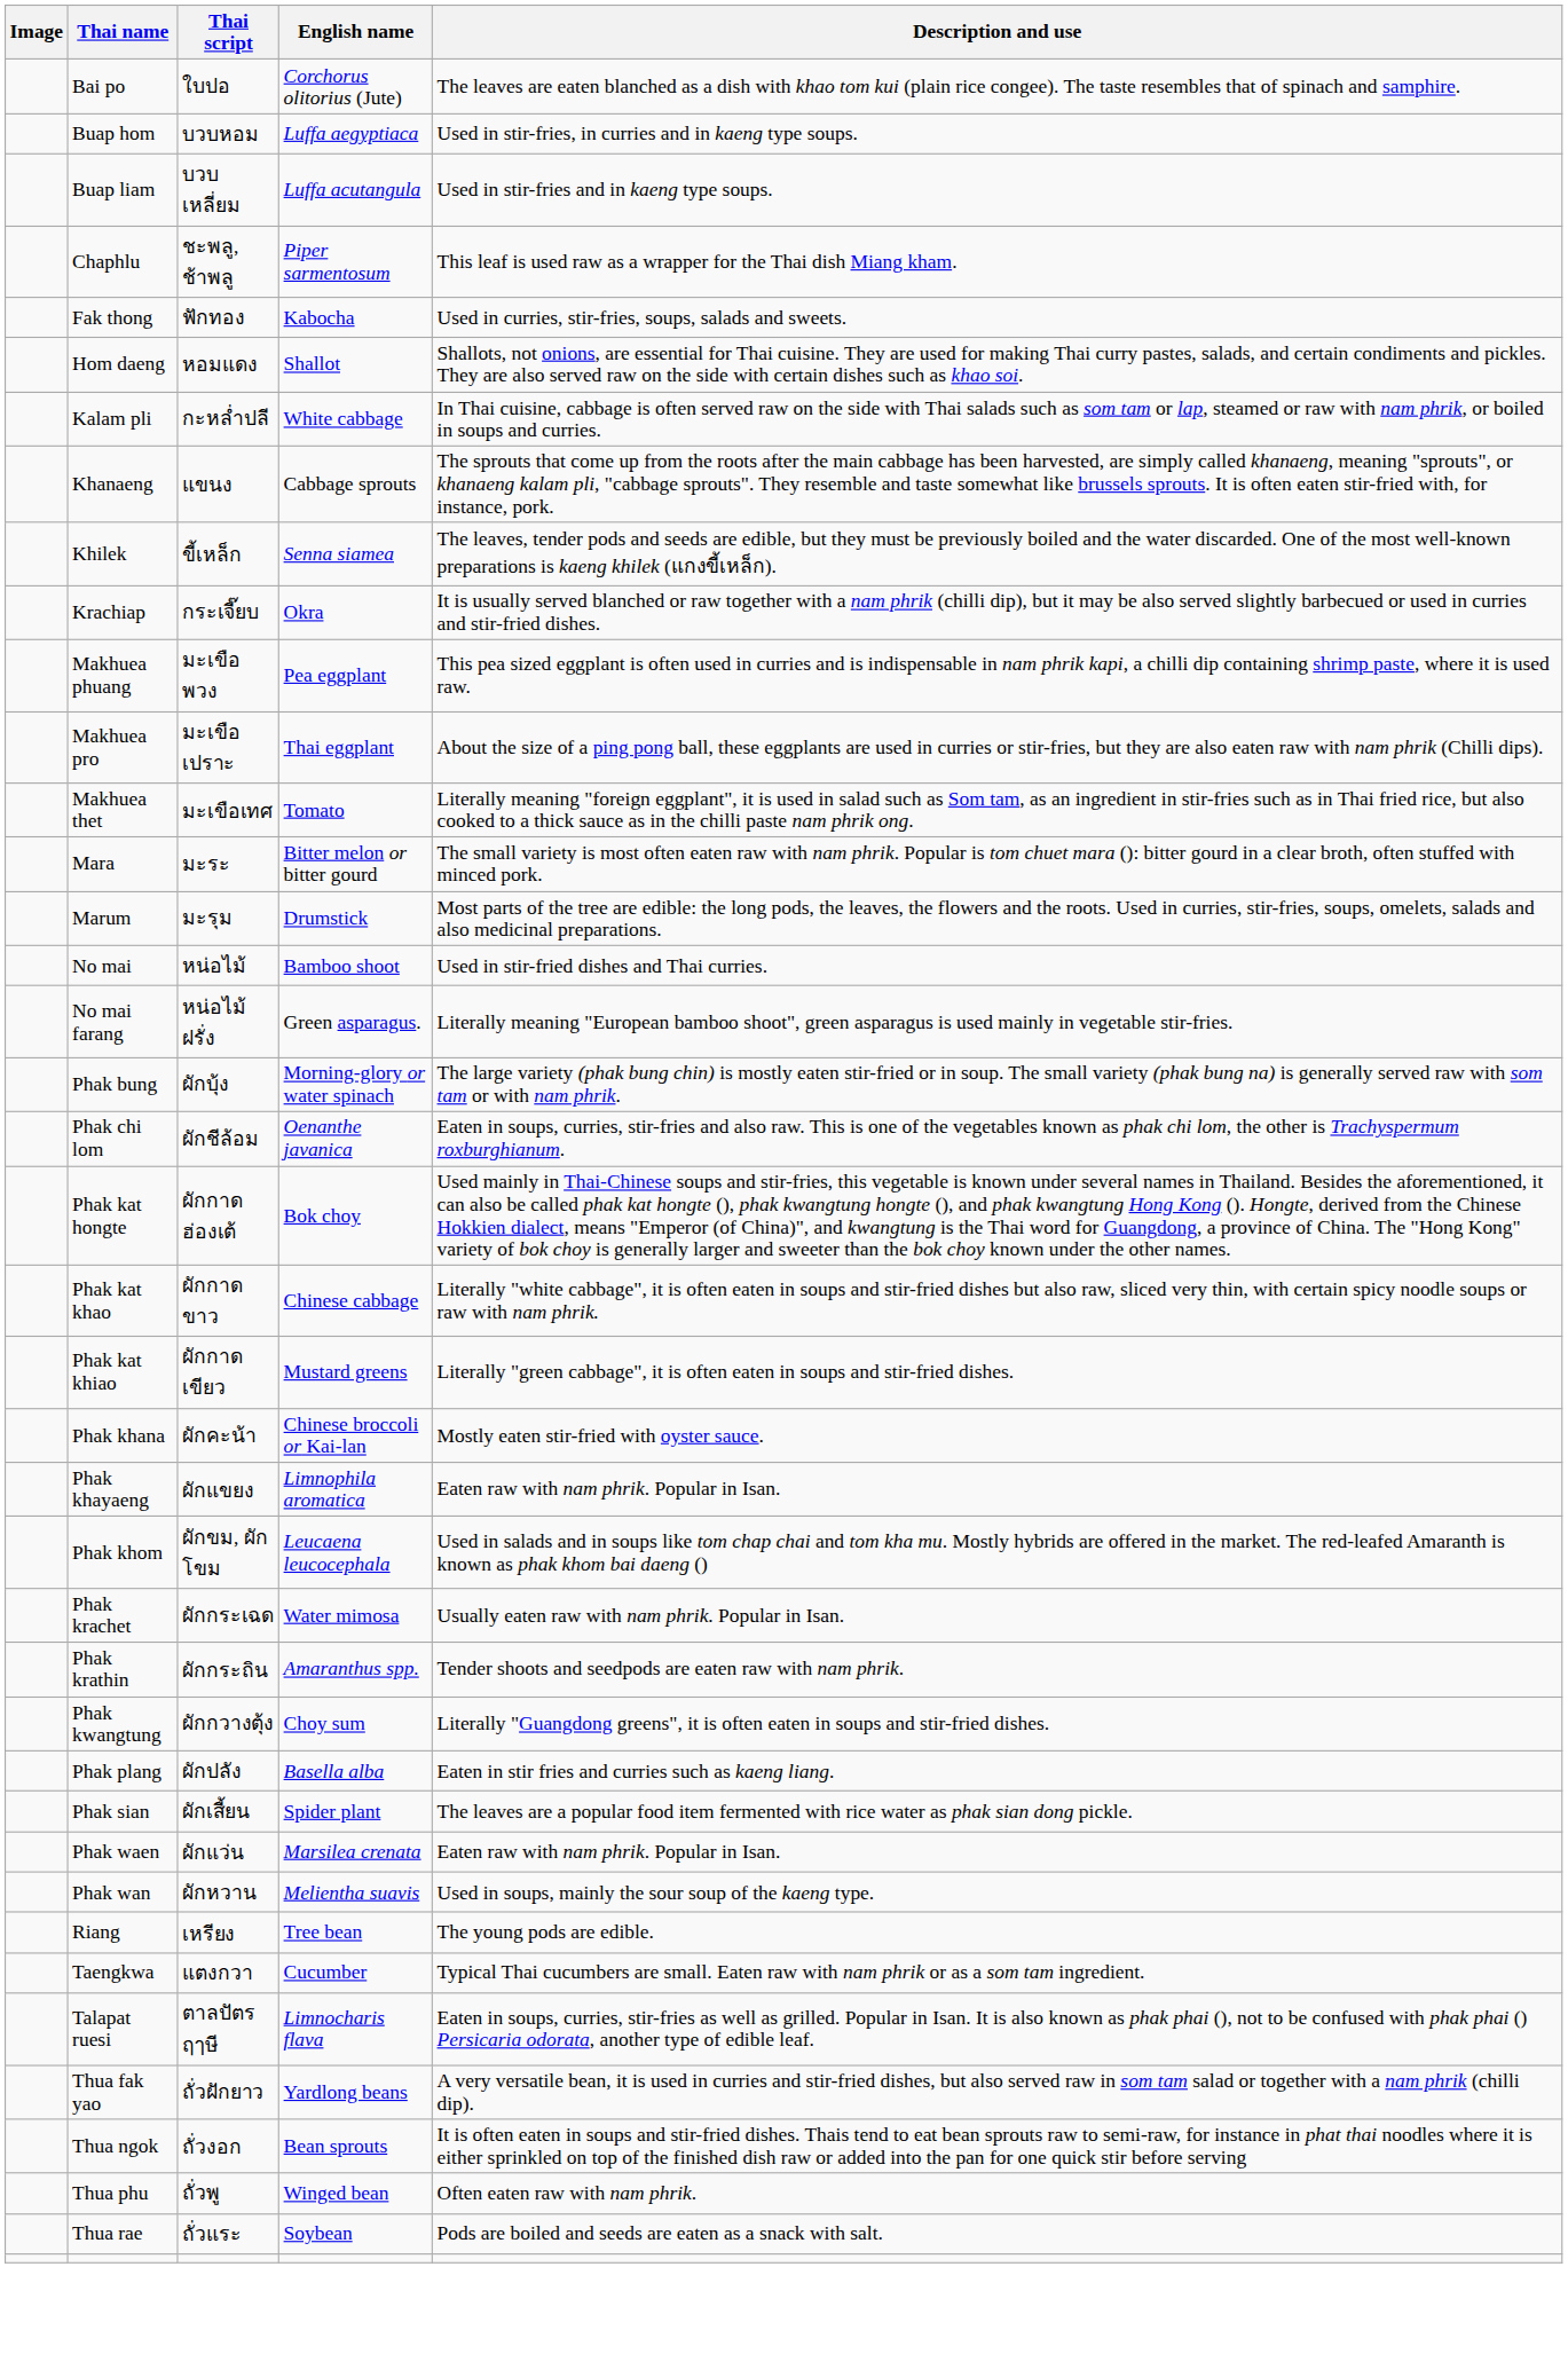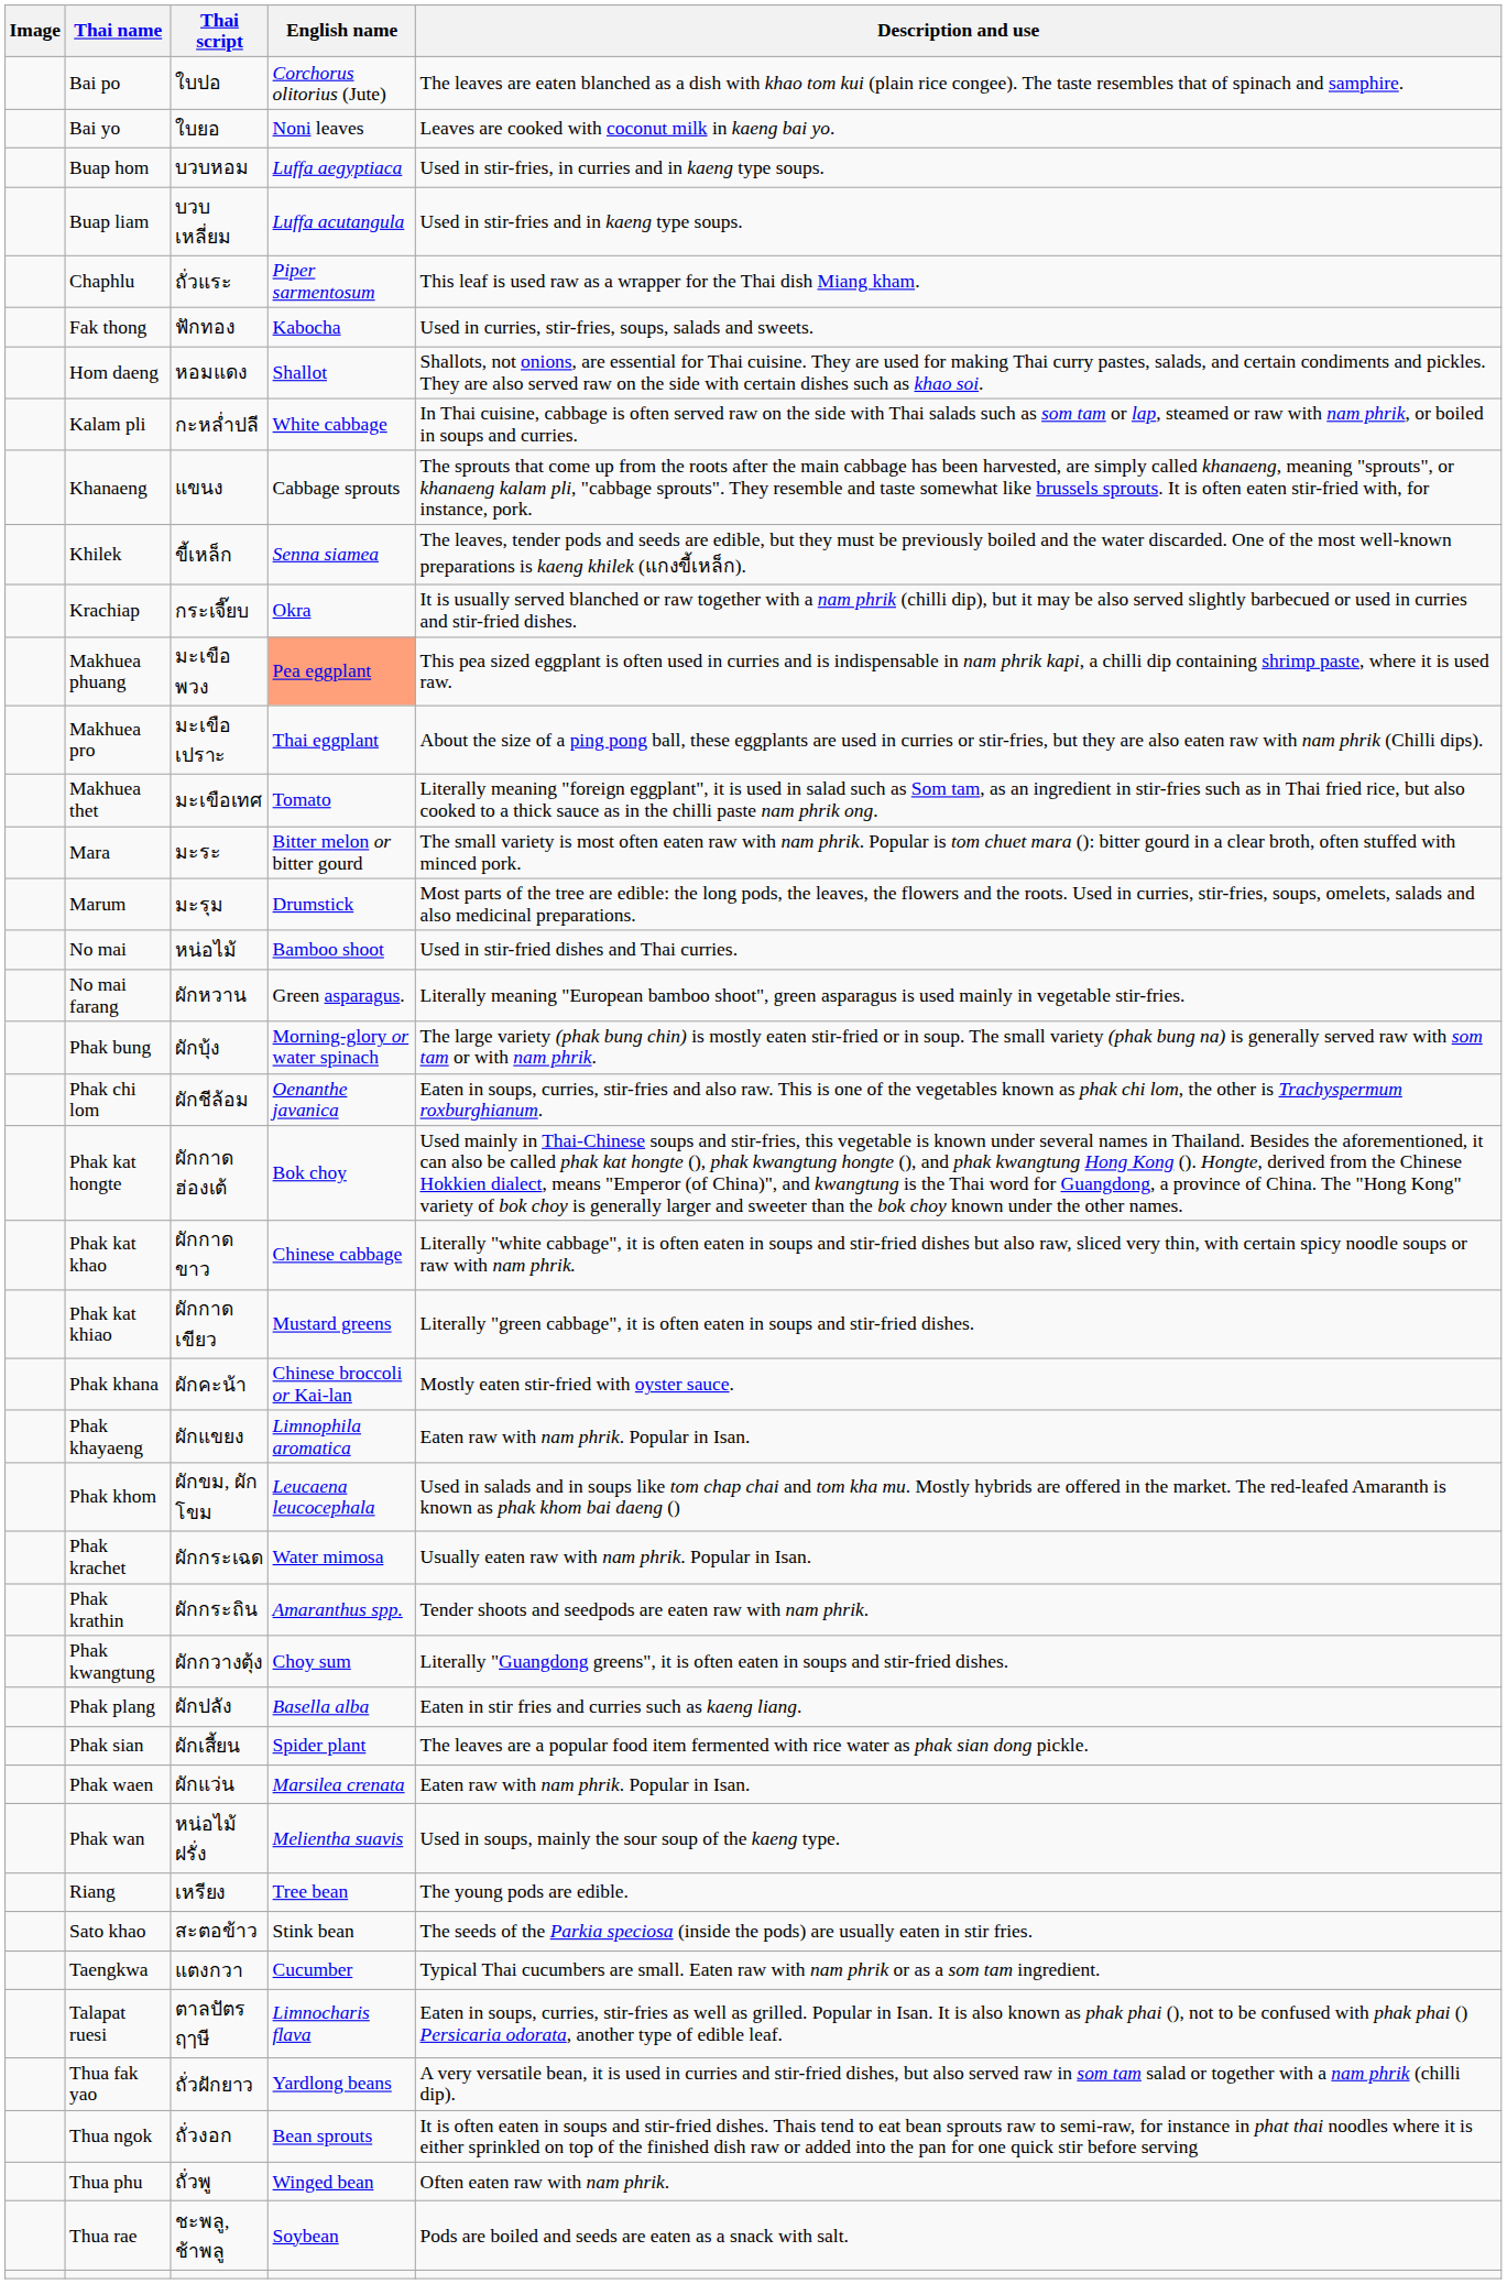 <table class="wikitable sortable">
 <tr>
 <th>Image</th>
 <th><a href='#'>Thai name</a></th>
 <th><a href='#'>Thai script</a></th>
 <th>English name</th>
 <th>Description and use</th>
 </tr>
 <tr>
 <td></td>
 <td>Bai po</td>
 <td>ใบปอ</td>
 <td><em><a href='#'>Corchorus</a> olitorius</em> (Jute)</td>
 <td>The leaves are eaten blanched as a dish with <em>khao tom kui</em> (plain rice congee). The taste resembles that of spinach and <a href='#'>samphire</a>.</td>
+</tr>
+<tr>
+<td></td>
+<td>Bai yo</td>
+<td>ใบยอ</td>
+<td><a href='#'>Noni</a> leaves</td>
+<td>Leaves are cooked with <a href='#'>coconut milk</a> in <em>kaeng bai yo</em>.</td>
 </tr>
 <tr>
 <td></td>
 <td>Buap hom</td>
 <td>บวบหอม</td>
 <td><em><a href='#'>Luffa aegyptiaca</a></em></td>
 <td>Used in stir-fries, in curries and in <em>kaeng</em> type soups.</td>
 </tr>
 <tr>
 <td></td>
 <td>Buap liam</td>
 <td>บวบเหลี่ยม</td>
 <td><em><a href='#'>Luffa acutangula</a></em></td>
 <td>Used in stir-fries and in <em>kaeng</em> type soups.</td>
 </tr>
 <tr>
 <td></td>
 <td>Chaphlu</td>
-<td>ชะพลู, ช้าพลู</td>
+<td>ถั่วแระ</td>
 <td><em><a href='#'>Piper sarmentosum</a></em></td>
 <td>This leaf is used raw as a wrapper for the Thai dish <a href='#'>Miang kham</a>.</td>
 </tr>
 <tr>
 <td></td>
 <td>Fak thong</td>
 <td>ฟักทอง</td>
 <td><a href='#'>Kabocha</a></td>
 <td>Used in curries, stir-fries, soups, salads and sweets.</td>
 </tr>
 <tr>
 <td></td>
 <td>Hom daeng</td>
 <td>หอมแดง</td>
 <td><a href='#'>Shallot</a></td>
 <td>Shallots, not <a href='#'>onions</a>, are essential for Thai cuisine. They are used for making Thai curry pastes, salads, and certain condiments and pickles. They are also served raw on the side with certain dishes such as <em><a href='#'>khao soi</a></em>.</td>
 </tr>
 <tr>
 <td></td>
 <td>Kalam pli</td>
 <td>กะหล่ำปลี</td>
 <td><a href='#'>White cabbage</a></td>
 <td>In Thai cuisine, cabbage is often served raw on the side with Thai salads such as <em><a href='#'>som tam</a></em> or <em><a href='#'>lap</a></em>, steamed or raw with <em><a href='#'>nam phrik</a></em>, or boiled in soups and curries.</td>
 </tr>
 <tr>
 <td></td>
 <td>Khanaeng</td>
 <td>แขนง</td>
 <td>Cabbage sprouts</td>
 <td>The sprouts that come up from the roots after the main cabbage has been harvested, are simply called <em>khanaeng</em>, meaning "sprouts", or <em>khanaeng kalam pli</em>, "cabbage sprouts". They resemble and taste somewhat like <a href='#'>brussels sprouts</a>. It is often eaten stir-fried with, for instance, pork.</td>
 </tr>
 <tr>
 <td></td>
 <td>Khilek</td>
 <td>ขี้เหล็ก</td>
 <td><em><a href='#'>Senna siamea</a></em></td>
 <td>The leaves, tender pods and seeds are edible, but they must be previously boiled and the water discarded. One of the most well-known preparations is <em>kaeng khilek</em> (แกงขี้เหล็ก).</td>
 </tr>
 <tr>
 <td></td>
 <td>Krachiap</td>
 <td>กระเจี๊ยบ</td>
 <td><a href='#'>Okra</a></td>
 <td>It is usually served blanched or raw together with a <em><a href='#'>nam phrik</a></em> (chilli dip), but it may be also served slightly barbecued or used in curries and stir-fried dishes.</td>
 </tr>
 <tr>
 <td></td>
 <td>Makhuea phuang</td>
 <td>มะเขือพวง</td>
-<td><a href='#'>Pea eggplant</a></td>
+<td style="background: lightsalmon;"><a href='#'>Pea eggplant</a></td>
 <td>This pea sized eggplant is often used in curries and is indispensable in <em>nam phrik kapi</em>, a chilli dip containing <a href='#'>shrimp paste</a>, where it is used raw.</td>
 </tr>
 <tr>
 <td></td>
 <td>Makhuea pro</td>
 <td>มะเขือเปราะ</td>
 <td><a href='#'>Thai eggplant</a></td>
 <td>About the size of a <a href='#'>ping pong</a> ball, these eggplants are used in curries or stir-fries, but they are also eaten raw with <em>nam phrik</em> (Chilli dips).</td>
 </tr>
 <tr>
 <td></td>
 <td>Makhuea thet</td>
 <td>มะเขือเทศ</td>
 <td><a href='#'>Tomato</a></td>
 <td>Literally meaning "foreign eggplant", it is used in salad such as <a href='#'>Som tam</a>, as an ingredient in stir-fries such as in Thai fried rice, but also cooked to a thick sauce as in the chilli paste <em>nam phrik ong</em>.</td>
 </tr>
 <tr>
 <td></td>
 <td>Mara</td>
 <td>มะระ</td>
 <td><a href='#'>Bitter melon</a> <em>or</em> bitter gourd</td>
 <td>The small variety is most often eaten raw with <em>nam phrik</em>. Popular is <em>tom chuet mara</em> (): bitter gourd in a clear broth, often stuffed with minced pork.</td>
 </tr>
 <tr>
 <td></td>
 <td>Marum</td>
 <td>มะรุม</td>
 <td><a href='#'>Drumstick</a></td>
 <td>Most parts of the tree are edible: the long pods, the leaves, the flowers and the roots. Used in curries, stir-fries, soups, omelets, salads and also medicinal preparations.</td>
 </tr>
 <tr>
 <td></td>
 <td>No mai</td>
 <td>หน่อไม้</td>
 <td><a href='#'>Bamboo shoot</a></td>
 <td>Used in stir-fried dishes and Thai curries.</td>
 </tr>
 <tr>
 <td></td>
 <td>No mai farang</td>
-<td>หน่อไม้ฝรั่ง</td>
+<td>ผักหวาน</td>
 <td>Green <a href='#'>asparagus</a>.</td>
 <td>Literally meaning "European bamboo shoot", green asparagus is used mainly in vegetable stir-fries.</td>
 </tr>
 <tr>
 <td></td>
 <td>Phak bung</td>
 <td>ผักบุ้ง</td>
 <td><a href='#'>Morning-glory <em>or</em> water spinach</a></td>
 <td>The large variety <em>(phak bung chin)</em> is mostly eaten stir-fried or in soup. The small variety <em>(phak bung na)</em> is generally served raw with <em><a href='#'>som tam</a></em> or with <em><a href='#'>nam phrik</a></em>.</td>
 </tr>
 <tr>
 <td></td>
 <td>Phak chi lom</td>
 <td>ผักชีล้อม</td>
 <td><em><a href='#'>Oenanthe javanica</a></em></td>
 <td>Eaten in soups, curries, stir-fries and also raw. This is one of the vegetables known as <em>phak chi lom</em>, the other is <em><a href='#'>Trachyspermum roxburghianum</a></em>.</td>
 </tr>
 <tr>
 <td></td>
 <td>Phak kat hongte</td>
 <td>ผักกาดฮ่องเต้</td>
 <td><a href='#'>Bok choy</a></td>
 <td>Used mainly in <a href='#'>Thai-Chinese</a> soups and stir-fries, this vegetable is known under several names in Thailand. Besides the aforementioned, it can also be called <em>phak kat hongte</em> (), <em>phak kwangtung hongte</em> (), and <em>phak kwangtung <a href='#'>Hong Kong</a></em> (). <em>Hongte</em>, derived from the Chinese <a href='#'>Hokkien dialect</a>, means "Emperor (of China)", and <em>kwangtung</em> is the Thai word for <a href='#'>Guangdong</a>, a province of China. The "Hong Kong" variety of <em>bok choy</em> is generally larger and sweeter than the <em>bok choy</em> known under the other names.</td>
 </tr>
 <tr>
 <td></td>
 <td>Phak kat khao</td>
 <td>ผักกาดขาว</td>
 <td><a href='#'>Chinese cabbage</a></td>
 <td>Literally "white cabbage", it is often eaten in soups and stir-fried dishes but also raw, sliced very thin, with certain spicy noodle soups or raw with <em>nam phrik.</em></td>
 </tr>
 <tr>
 <td></td>
 <td>Phak kat khiao</td>
 <td>ผักกาดเขียว</td>
 <td><a href='#'>Mustard greens</a></td>
 <td>Literally "green cabbage", it is often eaten in soups and stir-fried dishes.</td>
 </tr>
 <tr>
 <td></td>
 <td>Phak khana</td>
 <td>ผักคะน้า</td>
 <td><a href='#'>Chinese broccoli <em>or</em> Kai-lan</a></td>
 <td>Mostly eaten stir-fried with <a href='#'>oyster sauce</a>.</td>
 </tr>
 <tr>
 <td></td>
 <td>Phak khayaeng</td>
 <td>ผักแขยง</td>
 <td><em><a href='#'>Limnophila aromatica</a></em></td>
 <td>Eaten raw with <em>nam phrik</em>. Popular in Isan.</td>
 </tr>
 <tr>
 <td></td>
 <td>Phak khom</td>
 <td>ผักขม, ผักโขม</td>
 <td><em><a href='#'>Leucaena leucocephala</a></em></td>
 <td>Used in salads and in soups like <em>tom chap chai</em> and <em>tom kha mu</em>. Mostly hybrids are offered in the market. The red-leafed Amaranth is known as <em>phak khom bai daeng</em> ()</td>
 </tr>
 <tr>
 <td></td>
 <td>Phak krachet</td>
 <td>ผักกระเฉด</td>
 <td><a href='#'>Water mimosa</a></td>
 <td>Usually eaten raw with <em>nam phrik</em>. Popular in Isan.</td>
 </tr>
 <tr>
 <td></td>
 <td>Phak krathin</td>
 <td>ผักกระถิน</td>
 <td><em><a href='#'>Amaranthus spp.</a></em></td>
 <td>Tender shoots and seedpods are eaten raw with <em>nam phrik</em>.</td>
 </tr>
 <tr>
 <td></td>
 <td>Phak kwangtung</td>
 <td>ผักกวางตุ้ง</td>
 <td><a href='#'>Choy sum</a></td>
 <td>Literally "<a href='#'>Guangdong</a> greens", it is often eaten in soups and stir-fried dishes.</td>
 </tr>
 <tr>
 <td></td>
 <td>Phak plang</td>
 <td>ผักปลัง</td>
 <td><em><a href='#'>Basella alba</a></em></td>
 <td>Eaten in stir fries and curries such as <em>kaeng liang</em>.</td>
 </tr>
 <tr>
 <td></td>
 <td>Phak sian</td>
 <td>ผักเสี้ยน</td>
 <td><a href='#'>Spider plant</a></td>
 <td>The leaves are a popular food item fermented with rice water as <em>phak sian dong</em> pickle.</td>
 </tr>
 <tr>
 <td></td>
 <td>Phak waen</td>
 <td>ผักแว่น</td>
 <td><em><a href='#'>Marsilea crenata</a></em></td>
 <td>Eaten raw with <em>nam phrik</em>. Popular in Isan.</td>
 </tr>
 <tr>
 <td></td>
 <td>Phak wan</td>
-<td>ผักหวาน</td>
+<td>หน่อไม้ฝรั่ง</td>
 <td><em><a href='#'>Melientha suavis</a></em></td>
 <td>Used in soups, mainly the sour soup of the <em>kaeng</em> type.</td>
 </tr>
 <tr>
 <td></td>
 <td>Riang</td>
 <td>เหรียง</td>
 <td><a href='#'>Tree bean</a></td>
 <td>The young pods are edible.</td>
+</tr>
+<tr>
+<td></td>
+<td>Sato khao</td>
+<td>สะตอข้าว</td>
+<td>Stink bean</td>
+<td>The seeds of the <em><a href='#'>Parkia speciosa</a></em> (inside the pods) are usually eaten in stir fries.</td>
 </tr>
 <tr>
 <td></td>
 <td>Taengkwa</td>
 <td>แตงกวา</td>
 <td><a href='#'>Cucumber</a></td>
 <td>Typical Thai cucumbers are small. Eaten raw with <em>nam phrik</em> or as a <em>som tam</em> ingredient.</td>
 </tr>
 <tr>
 <td></td>
 <td>Talapat ruesi</td>
 <td>ตาลปัตรฤๅษี</td>
 <td><em><a href='#'>Limnocharis flava</a></em></td>
 <td>Eaten in soups, curries, stir-fries as well as grilled. Popular in Isan. It is also known as <em>phak phai</em> (), not to be confused with <em>phak phai</em> () <em><a href='#'>Persicaria odorata</a></em>, another type of edible leaf.</td>
 </tr>
 <tr>
 <td></td>
 <td>Thua fak yao</td>
 <td>ถั่วฝักยาว</td>
 <td><a href='#'>Yardlong beans</a></td>
 <td>A very versatile bean, it is used in curries and stir-fried dishes, but also served raw in <em><a href='#'>som tam</a></em> salad or together with a <em><a href='#'>nam phrik</a></em> (chilli dip).</td>
 </tr>
 <tr>
 <td></td>
 <td>Thua ngok</td>
 <td>ถั่วงอก</td>
 <td><a href='#'>Bean sprouts</a></td>
 <td>It is often eaten in soups and stir-fried dishes. Thais tend to eat bean sprouts raw to semi-raw, for instance in <em>phat thai</em> noodles where it is either sprinkled on top of the finished dish raw or added into the pan for one quick stir before serving</td>
 </tr>
 <tr>
 <td></td>
 <td>Thua phu</td>
 <td>ถั่วพู</td>
 <td><a href='#'>Winged bean</a></td>
 <td>Often eaten raw with <em>nam phrik</em>.</td>
 </tr>
 <tr>
 <td></td>
 <td>Thua rae</td>
-<td>ถั่วแระ</td>
+<td>ชะพลู, ช้าพลู</td>
 <td><a href='#'>Soybean</a></td>
 <td>Pods are boiled and seeds are eaten as a snack with salt.</td>
 </tr>
 <tr>
 <td></td>
 <td></td>
 <td></td>
 <td></td>
 <td></td>
 </tr>
 </table>
